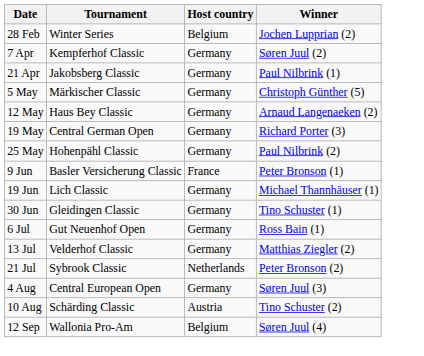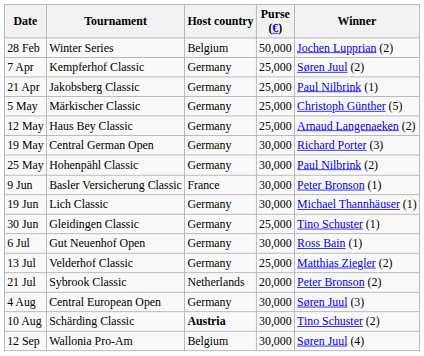 <table class="wikitable" style="font-size:95%;">
 <tr>
 <th>Date</th>
 <th>Tournament</th>
 <th>Host country</th>
+<th>Purse<br>(<a href='#'>€</a>)</th>
 <th>Winner</th>
 </tr>
 <tr>
 <td>28 Feb</td>
 <td>Winter Series</td>
 <td>Belgium</td>
+<td align=right>50,000</td>
 <td> <a href='#'>Jochen Lupprian</a> (2)</td>
 </tr>
 <tr>
 <td>7 Apr</td>
 <td>Kempferhof Classic</td>
 <td>Germany</td>
+<td align=right>25,000</td>
 <td> <a href='#'>Søren Juul</a> (2)</td>
 </tr>
 <tr>
 <td>21 Apr</td>
 <td>Jakobsberg Classic</td>
 <td>Germany</td>
+<td align=right>25,000</td>
 <td> <a href='#'>Paul Nilbrink</a> (1)</td>
 </tr>
 <tr>
 <td>5 May</td>
 <td>Märkischer Classic</td>
 <td>Germany</td>
+<td align=right>25,000</td>
 <td> <a href='#'>Christoph Günther</a> (5)</td>
 </tr>
 <tr>
 <td>12 May</td>
 <td>Haus Bey Classic</td>
 <td>Germany</td>
+<td align=right>25,000</td>
 <td> <a href='#'>Arnaud Langenaeken</a> (2)</td>
 </tr>
 <tr>
 <td>19 May</td>
 <td>Central German Open</td>
 <td>Germany</td>
+<td align=right>30,000</td>
 <td> <a href='#'>Richard Porter</a> (3)</td>
 </tr>
 <tr>
 <td>25 May</td>
 <td>Hohenpähl Classic</td>
 <td>Germany</td>
+<td align=right>30,000</td>
 <td> <a href='#'>Paul Nilbrink</a> (2)</td>
 </tr>
 <tr>
 <td>9 Jun</td>
 <td>Basler Versicherung Classic</td>
 <td>France</td>
+<td align=right>30,000</td>
 <td> <a href='#'>Peter Bronson</a> (1)</td>
 </tr>
 <tr>
 <td>19 Jun</td>
 <td>Lich Classic</td>
 <td>Germany</td>
+<td align=right>30,000</td>
 <td> <a href='#'>Michael Thannhäuser</a> (1)</td>
 </tr>
 <tr>
 <td>30 Jun</td>
 <td>Gleidingen Classic</td>
 <td>Germany</td>
+<td align=right>25,000</td>
 <td> <a href='#'>Tino Schuster</a> (1)</td>
 </tr>
 <tr>
 <td>6 Jul</td>
 <td>Gut Neuenhof Open</td>
 <td>Germany</td>
+<td align=right>30,000</td>
 <td> <a href='#'>Ross Bain</a> (1)</td>
 </tr>
 <tr>
 <td>13 Jul</td>
 <td>Velderhof Classic</td>
 <td>Germany</td>
+<td align=right>25,000</td>
 <td> <a href='#'>Matthias Ziegler</a> (2)</td>
 </tr>
 <tr>
 <td>21 Jul</td>
 <td>Sybrook Classic</td>
 <td>Netherlands</td>
+<td align=right>20,000</td>
 <td> <a href='#'>Peter Bronson</a> (2)</td>
 </tr>
 <tr>
 <td>4 Aug</td>
 <td>Central European Open</td>
 <td>Germany</td>
+<td align=right>30,000</td>
 <td> <a href='#'>Søren Juul</a> (3)</td>
 </tr>
 <tr>
 <td>10 Aug</td>
 <td>Schärding Classic</td>
-<td>Austria</td>
+<td><strong>Austria</strong></td>
+<td align=right>30,000</td>
 <td> <a href='#'>Tino Schuster</a> (2)</td>
 </tr>
 <tr>
 <td>12 Sep</td>
 <td>Wallonia Pro-Am</td>
 <td>Belgium</td>
+<td align=right>30,000</td>
 <td> <a href='#'>Søren Juul</a> (4)</td>
 </tr>
 </table>
